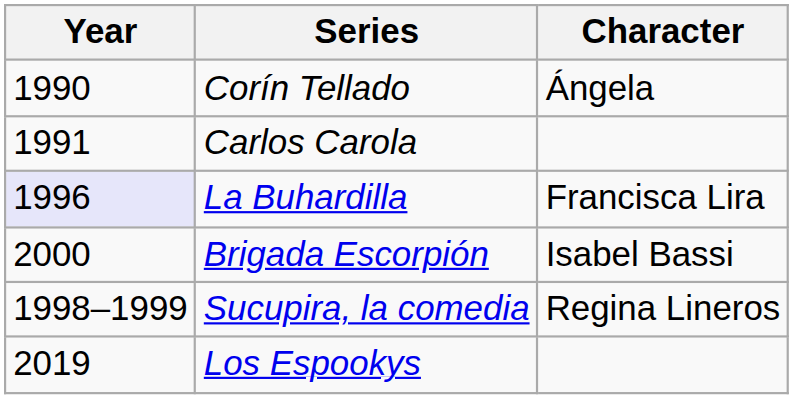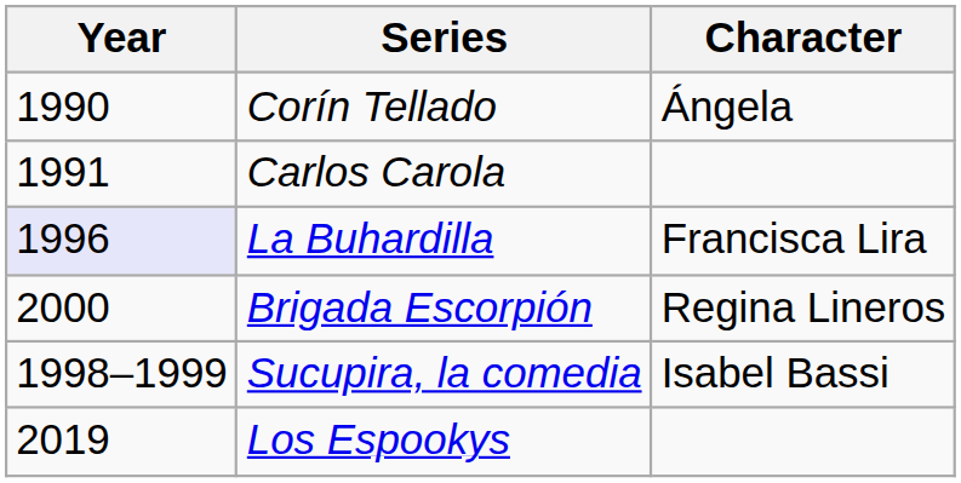 <table class="wikitable">
 <tr>
 <th>Year</th>
 <th>Series</th>
 <th>Character</th>
 </tr>
 <tr>
 <td>1990</td>
 <td><em>Corín Tellado</em></td>
 <td>Ángela</td>
 </tr>
 <tr>
 <td>1991</td>
 <td><em>Carlos Carola</em></td>
 <td></td>
 </tr>
 <tr>
 <td style="background: lavender;">1996</td>
 <td><em><a href='#'>La Buhardilla</a></em></td>
 <td>Francisca Lira</td>
 </tr>
 <tr>
 <td>2000</td>
 <td><em><a href='#'>Brigada Escorpión</a></em></td>
-<td>Isabel Bassi</td>
+<td>Regina Lineros</td>
 </tr>
 <tr>
 <td>1998–1999</td>
 <td><em><a href='#'>Sucupira, la comedia</a></em></td>
-<td>Regina Lineros</td>
+<td>Isabel Bassi</td>
 </tr>
 <tr>
 <td>2019</td>
 <td><em><a href='#'>Los Espookys</a></em></td>
 <td></td>
 </tr>
 </table>
